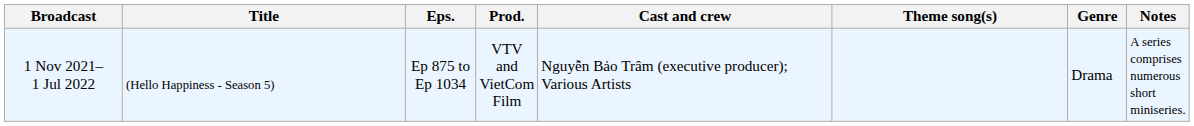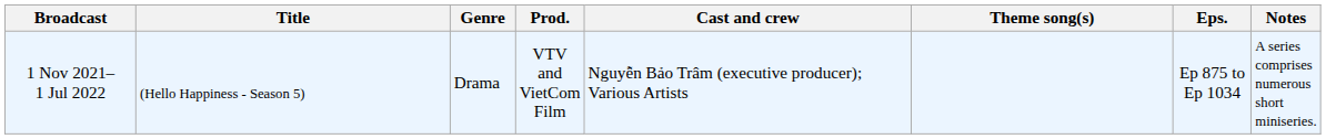 <table class="wikitable sortable">
 <tr>
 <th style="width:10%;">Broadcast</th>
 <th style="width:24%;">Title</th>
-<th style="width:6%;">Eps.</th>
+<th style="width:5%;">Genre</th>
 <th style="width:5%;">Prod.</th>
 <th style="width:25%;">Cast and crew</th>
 <th style="width:20%;">Theme song(s)</th>
-<th style="width:5%;">Genre</th>
+<th style="width:6%;">Eps.</th>
 <th style="width:5%;">Notes</th>
 </tr>
 <tr ---- bgcolor="#ebf5ff">
 <td style="text-align:center;">1 Nov 2021–<br>1 Jul 2022<br></td>
 <td><em></em> <br><small>(Hello Happiness - Season 5)</small></td>
-<td style="text-align:center;">Ep 875 to Ep 1034</td>
+<td>Drama</td>
 <td style="text-align:center;">VTV and VietCom Film</td>
 <td>Nguyễn Bảo Trâm (executive producer); Various Artists</td>
 <td></td>
-<td>Drama</td>
+<td style="text-align:center;">Ep 875 to Ep 1034</td>
 <td><small>A series comprises numerous short miniseries.</small></td>
 </tr>
 </table>
